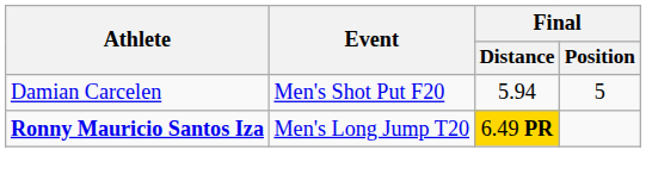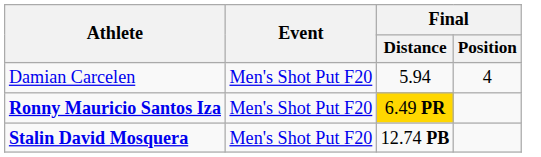 <table class=wikitable style="font-size:90%">
 <tr>
 <th rowspan="2">Athlete</th>
 <th rowspan="2">Event</th>
 <th colspan="2">Final</th>
 </tr>
 <tr style="font-size:95%">
 <th>Distance</th>
 <th>Position</th>
 </tr>
 <tr align=center>
 <td align=left><a href='#'>Damian Carcelen</a></td>
 <td align=left><a href='#'>Men's Shot Put F20</a></td>
 <td>5.94</td>
-<td>5</td>
+<td>4</td>
 </tr>
 <tr align=center>
 <td align=left><strong><a href='#'>Ronny Mauricio Santos Iza</a></strong></td>
-<td align=left><a href='#'>Men's Long Jump T20</a></td>
+<td align=left><a href='#'>Men's Shot Put F20</a></td>
 <td style="background: gold;">6.49 <strong>PR</strong></td>
 <td align=center></td>
 </tr>
+<tr align=center>
+<td align=left><strong><a href='#'>Stalin David Mosquera</a></strong></td>
+<td align=left><a href='#'>Men's Shot Put F20</a></td>
+<td>12.74 <strong>PB</strong></td>
+<td align=center></td>
+</tr>
 </table>
